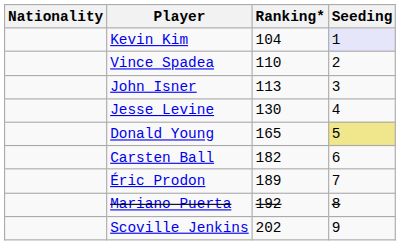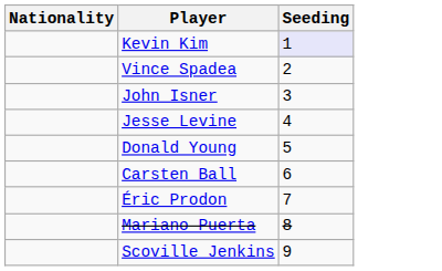 <table class="wikitable" border="1">
 <tr>
 <th>Nationality</th>
 <th>Player</th>
-<th>Ranking*</th>
 <th>Seeding</th>
 </tr>
 <tr>
 <td></td>
 <td><a href='#'>Kevin Kim</a></td>
-<td>104</td>
 <td style="background: lavender;">1</td>
 </tr>
 <tr>
 <td></td>
 <td><a href='#'>Vince Spadea</a></td>
-<td>110</td>
 <td>2</td>
 </tr>
 <tr>
 <td></td>
 <td><a href='#'>John Isner</a></td>
-<td>113</td>
 <td>3</td>
 </tr>
 <tr>
 <td></td>
 <td><a href='#'>Jesse Levine</a></td>
-<td>130</td>
 <td>4</td>
 </tr>
 <tr>
 <td></td>
 <td><a href='#'>Donald Young</a></td>
-<td>165</td>
-<td style="background: khaki;">5</td>
+<td>5</td>
 </tr>
 <tr>
 <td></td>
 <td><a href='#'>Carsten Ball</a></td>
-<td>182</td>
 <td>6</td>
 </tr>
 <tr>
 <td></td>
 <td><a href='#'>Éric Prodon</a></td>
-<td>189</td>
 <td>7</td>
 </tr>
 <tr>
 <td></td>
 <td><s><a href='#'>Mariano Puerta</a></s></td>
-<td><s>192</s></td>
 <td><s>8</s></td>
 </tr>
 <tr>
 <td></td>
 <td><a href='#'>Scoville Jenkins</a></td>
-<td>202</td>
 <td>9</td>
 </tr>
 </table>
